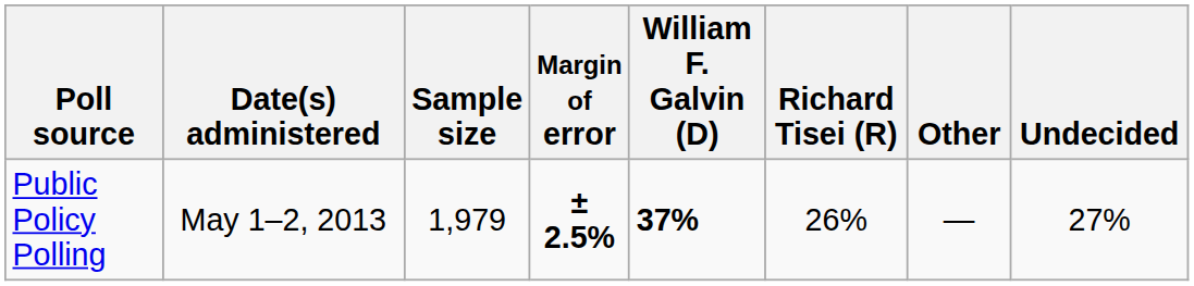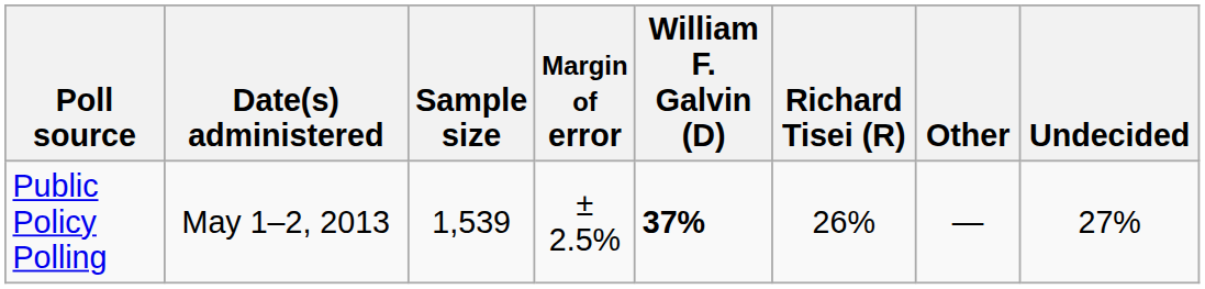 <table class="wikitable">
 <tr valign= bottom>
 <th style="width:160px;">Poll source</th>
 <th style="width:190px;">Date(s)<br>administered</th>
 <th class=small>Sample<br>size</th>
 <th><small>Margin of</small><br>error</th>
 <th style="width:90px;">William F.<br>Galvin (D)</th>
 <th style="width:90px;">Richard<br>Tisei (R)</th>
 <th style="width:60px;">Other</th>
 <th style="width:90px;">Undecided</th>
 </tr>
 <tr>
 <td><a href='#'>Public Policy Polling</a></td>
 <td align=center>May 1–2, 2013</td>
-<td align=center>1,979</td>
-<td align=center><strong>± 2.5%</strong></td>
+<td align=center>1,539</td>
+<td align=center>± 2.5%</td>
 <td><strong>37%</strong></td>
 <td align=center>26%</td>
 <td align=center>—</td>
 <td align=center>27%</td>
 </tr>
 </table>
